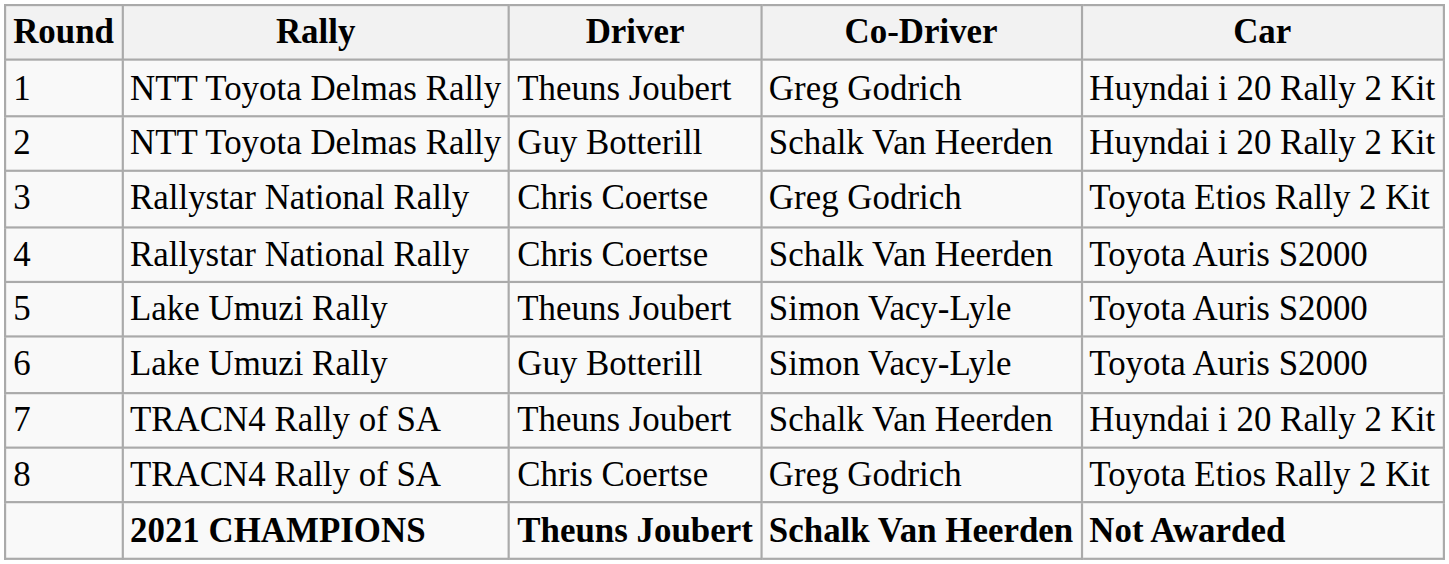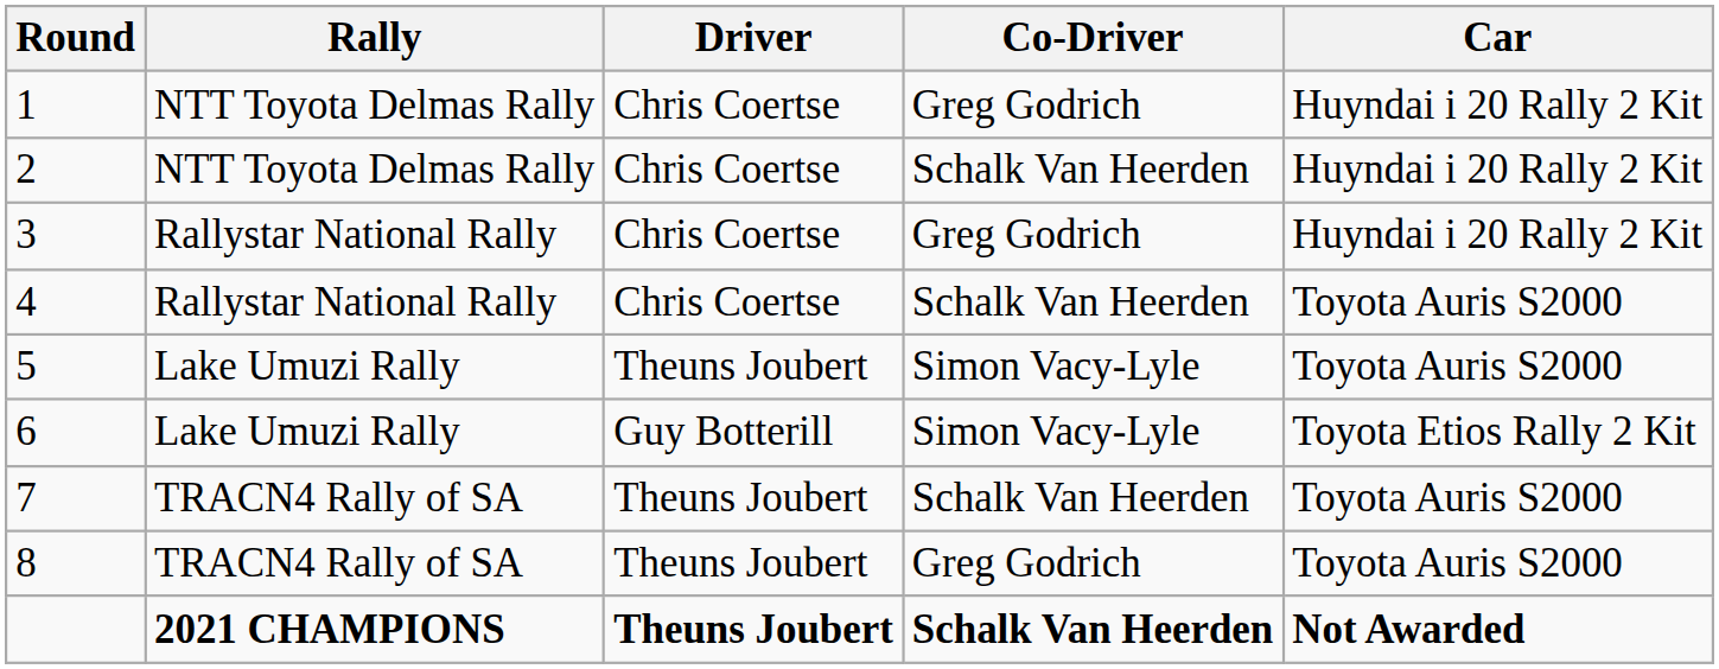 <table class="wikitable">
 <tr>
 <th>Round</th>
 <th>Rally</th>
 <th>Driver</th>
 <th>Co-Driver</th>
 <th>Car</th>
 </tr>
 <tr>
 <td>1</td>
 <td>NTT Toyota Delmas Rally</td>
-<td>Theuns Joubert</td>
+<td>Chris Coertse</td>
 <td>Greg Godrich</td>
 <td>Huyndai i 20 Rally 2 Kit</td>
 </tr>
 <tr>
 <td>2</td>
 <td>NTT Toyota Delmas Rally</td>
-<td>Guy Botterill</td>
+<td>Chris Coertse</td>
 <td>Schalk Van Heerden</td>
 <td>Huyndai i 20 Rally 2 Kit</td>
 </tr>
 <tr>
 <td>3</td>
 <td>Rallystar National Rally</td>
 <td>Chris Coertse</td>
 <td>Greg Godrich</td>
-<td>Toyota Etios Rally 2 Kit</td>
+<td>Huyndai i 20 Rally 2 Kit</td>
 </tr>
 <tr>
 <td>4</td>
 <td>Rallystar National Rally</td>
 <td>Chris Coertse</td>
 <td>Schalk Van Heerden</td>
 <td>Toyota Auris S2000</td>
 </tr>
 <tr>
 <td>5</td>
 <td>Lake Umuzi Rally</td>
 <td>Theuns Joubert</td>
 <td>Simon Vacy-Lyle</td>
 <td>Toyota Auris S2000</td>
 </tr>
 <tr>
 <td>6</td>
 <td>Lake Umuzi Rally</td>
 <td>Guy Botterill</td>
 <td>Simon Vacy-Lyle</td>
-<td>Toyota Auris S2000</td>
+<td>Toyota Etios Rally 2 Kit</td>
 </tr>
 <tr>
 <td>7</td>
 <td>TRACN4 Rally of SA</td>
 <td>Theuns Joubert</td>
 <td>Schalk Van Heerden</td>
-<td>Huyndai i 20 Rally 2 Kit</td>
+<td>Toyota Auris S2000</td>
 </tr>
 <tr>
 <td>8</td>
 <td>TRACN4 Rally of SA</td>
-<td>Chris Coertse</td>
+<td>Theuns Joubert</td>
 <td>Greg Godrich</td>
-<td>Toyota Etios Rally 2 Kit</td>
+<td>Toyota Auris S2000</td>
 </tr>
 <tr>
 <td></td>
 <td><strong>2021 CHAMPIONS</strong></td>
 <td><strong>Theuns Joubert</strong></td>
 <td><strong>Schalk Van Heerden</strong></td>
 <td><strong>Not Awarded</strong></td>
 </tr>
 </table>
